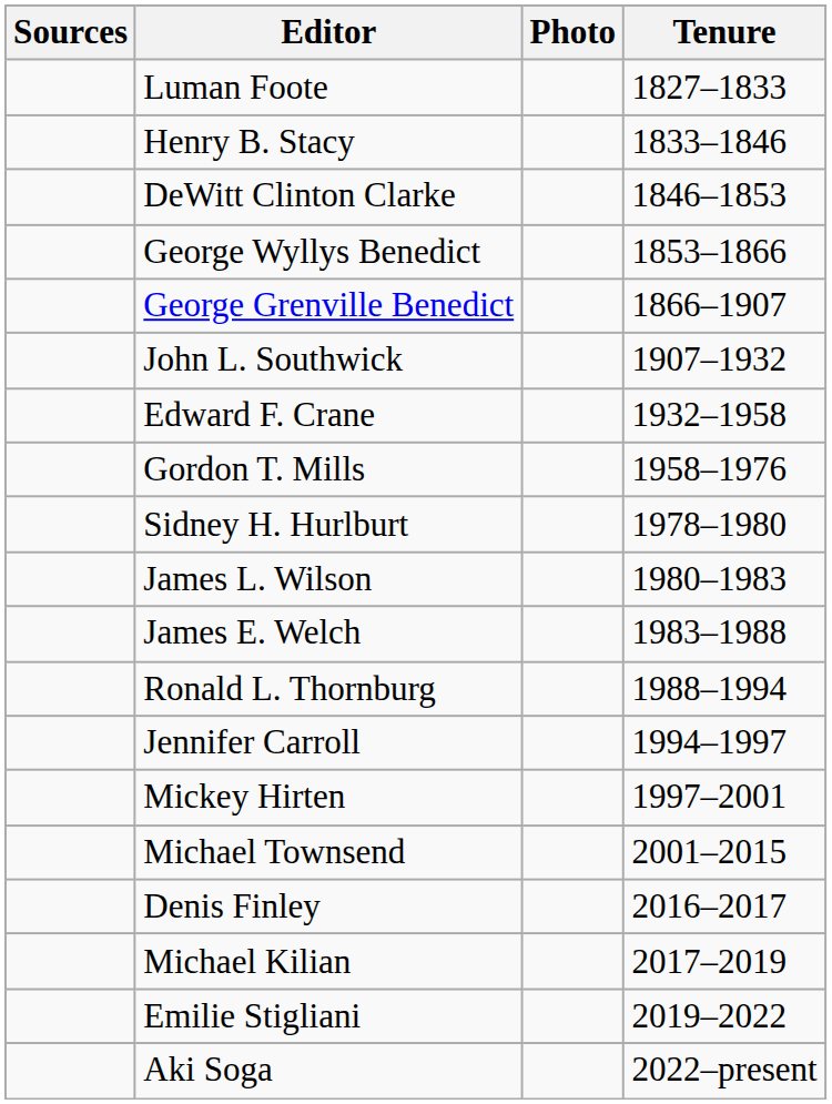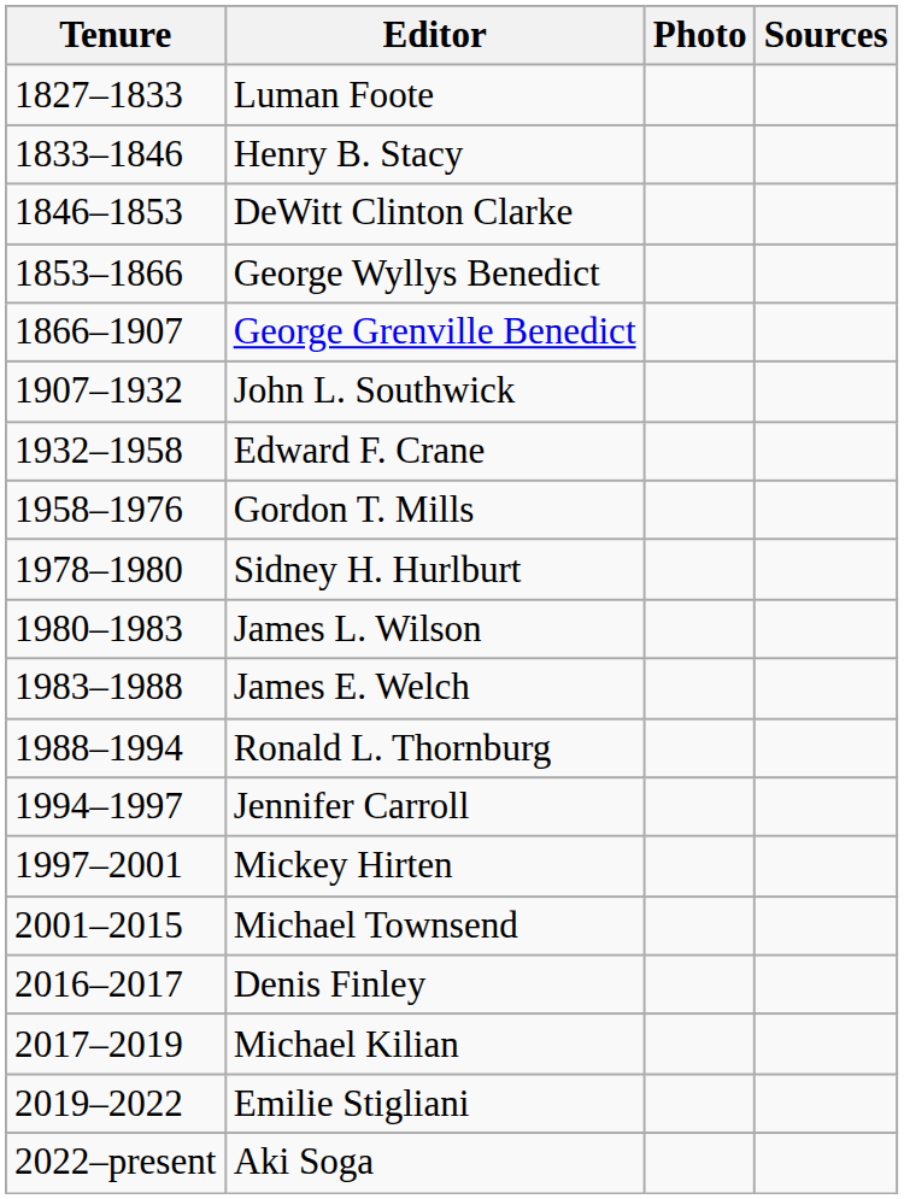 <table class="wikitable sortable mw-collapsible">
 <tr>
-<th>Sources</th>
+<th>Tenure</th>
 <th>Editor</th>
 <th>Photo</th>
-<th>Tenure</th>
+<th>Sources</th>
 </tr>
 <tr>
-<td></td>
+<td>1827–1833</td>
 <td>Luman Foote</td>
 <td></td>
-<td>1827–1833</td>
+<td></td>
 </tr>
 <tr>
-<td></td>
+<td>1833–1846</td>
 <td>Henry B. Stacy</td>
 <td></td>
-<td>1833–1846</td>
+<td></td>
 </tr>
 <tr>
-<td></td>
+<td>1846–1853</td>
 <td>DeWitt Clinton Clarke</td>
 <td></td>
-<td>1846–1853</td>
+<td></td>
 </tr>
 <tr>
-<td></td>
+<td>1853–1866</td>
 <td>George Wyllys Benedict</td>
 <td></td>
-<td>1853–1866</td>
+<td></td>
 </tr>
 <tr>
-<td></td>
+<td>1866–1907</td>
 <td><a href='#'>George Grenville Benedict</a></td>
 <td></td>
-<td>1866–1907</td>
+<td></td>
 </tr>
 <tr>
-<td></td>
+<td>1907–1932</td>
 <td>John L. Southwick</td>
 <td></td>
-<td>1907–1932</td>
+<td></td>
 </tr>
 <tr>
-<td></td>
+<td>1932–1958</td>
 <td>Edward F. Crane</td>
 <td></td>
-<td>1932–1958</td>
+<td></td>
 </tr>
 <tr>
-<td></td>
+<td>1958–1976</td>
 <td>Gordon T. Mills</td>
 <td></td>
-<td>1958–1976</td>
+<td></td>
 </tr>
 <tr>
-<td></td>
+<td>1978–1980</td>
 <td>Sidney H. Hurlburt</td>
 <td></td>
-<td>1978–1980</td>
+<td></td>
 </tr>
 <tr>
-<td></td>
+<td>1980–1983</td>
 <td>James L. Wilson</td>
 <td></td>
-<td>1980–1983</td>
+<td></td>
 </tr>
 <tr>
-<td></td>
+<td>1983–1988</td>
 <td>James E. Welch</td>
 <td></td>
-<td>1983–1988</td>
+<td></td>
 </tr>
 <tr>
-<td></td>
+<td>1988–1994</td>
 <td>Ronald L. Thornburg</td>
 <td></td>
-<td>1988–1994</td>
+<td></td>
 </tr>
 <tr>
-<td></td>
+<td>1994–1997</td>
 <td>Jennifer Carroll</td>
 <td></td>
-<td>1994–1997</td>
+<td></td>
 </tr>
 <tr>
-<td></td>
+<td>1997–2001</td>
 <td>Mickey Hirten</td>
 <td></td>
-<td>1997–2001</td>
+<td></td>
 </tr>
 <tr>
-<td></td>
+<td>2001–2015</td>
 <td>Michael Townsend</td>
 <td></td>
-<td>2001–2015</td>
+<td></td>
 </tr>
 <tr>
-<td></td>
+<td>2016–2017</td>
 <td>Denis Finley</td>
 <td></td>
-<td>2016–2017</td>
+<td></td>
 </tr>
 <tr>
-<td></td>
+<td>2017–2019</td>
 <td>Michael Kilian</td>
 <td></td>
-<td>2017–2019</td>
+<td></td>
 </tr>
 <tr>
-<td></td>
+<td>2019–2022</td>
 <td>Emilie Stigliani</td>
 <td></td>
-<td>2019–2022</td>
+<td></td>
 </tr>
 <tr>
-<td></td>
+<td>2022–present</td>
 <td>Aki Soga</td>
 <td></td>
-<td>2022–present</td>
+<td></td>
 </tr>
 </table>
